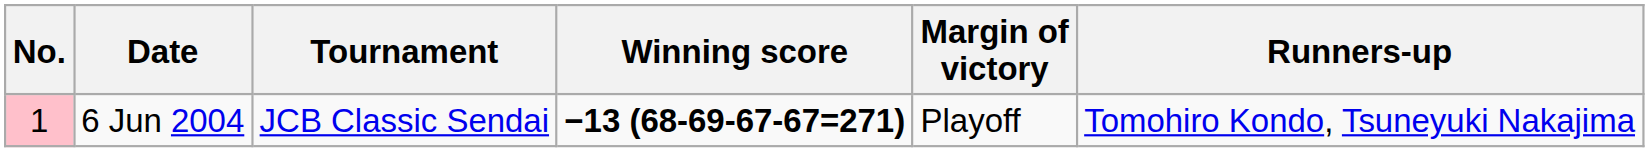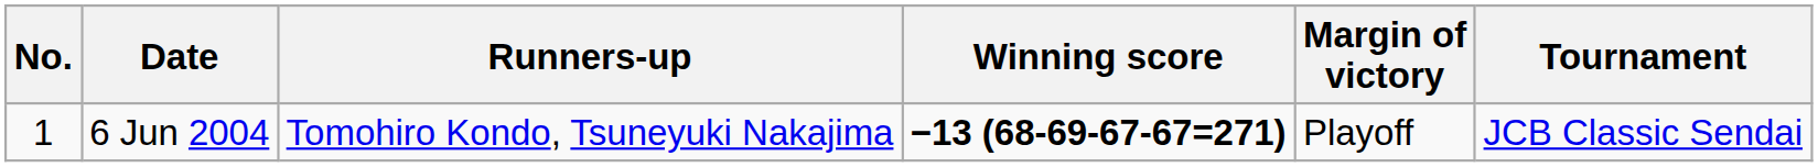 <table class="wikitable" style="font-size:95%;">
 <tr>
 <th>No.</th>
 <th>Date</th>
-<th>Tournament</th>
+<th>Runners-up</th>
 <th>Winning score</th>
 <th>Margin of<br>victory</th>
-<th>Runners-up</th>
+<th>Tournament</th>
 </tr>
 <tr>
-<td align=center style="background: pink;">1</td>
+<td align=center>1</td>
 <td align=right>6 Jun <a href='#'>2004</a></td>
-<td><a href='#'>JCB Classic Sendai</a></td>
+<td> <a href='#'>Tomohiro Kondo</a>,  <a href='#'>Tsuneyuki Nakajima</a></td>
 <td><strong>−13 (68-69-67-67=271)</strong></td>
 <td>Playoff</td>
-<td> <a href='#'>Tomohiro Kondo</a>,  <a href='#'>Tsuneyuki Nakajima</a></td>
+<td><a href='#'>JCB Classic Sendai</a></td>
 </tr>
 </table>
